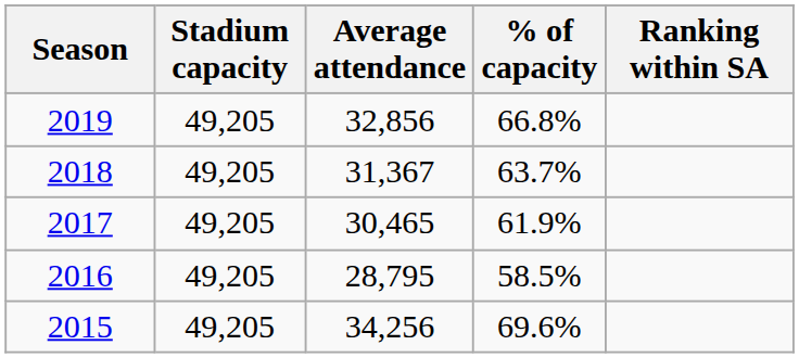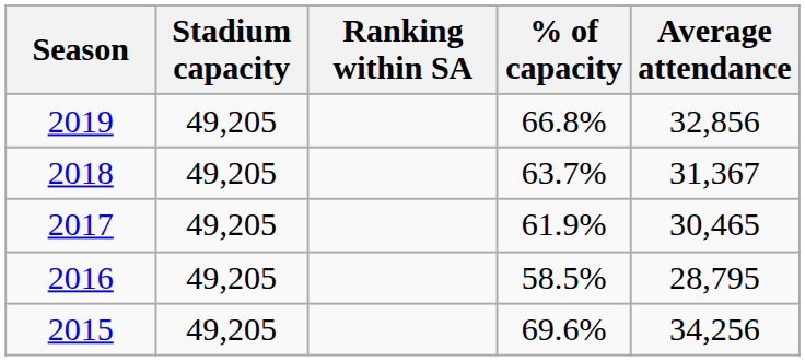 <table class="wikitable" style="text-align:center; margin-left:1em; float:right;">
 <tr>
 <th style="width:65px;">Season</th>
 <th style="width:67px;">Stadium capacity</th>
+<th style="width:85px;">Ranking within SA</th>
+<th style="width:20px;">% of capacity</th>
 <th style="width:75px;">Average attendance</th>
-<th style="width:20px;">% of capacity</th>
-<th style="width:85px;">Ranking within SA</th>
 </tr>
 <tr>
 <td style="text-align:center;"><a href='#'>2019</a></td>
 <td>49,205</td>
+<td></td>
+<td>66.8%</td>
 <td>32,856</td>
-<td>66.8%</td>
-<td></td>
 </tr>
 <tr>
 <td style="text-align:center;"><a href='#'>2018</a></td>
 <td>49,205</td>
+<td></td>
+<td>63.7%</td>
 <td>31,367</td>
-<td>63.7%</td>
-<td></td>
 </tr>
 <tr>
 <td style="text-align:center;"><a href='#'>2017</a></td>
 <td>49,205</td>
+<td></td>
+<td>61.9%</td>
 <td>30,465</td>
-<td>61.9%</td>
-<td></td>
 </tr>
 <tr>
 <td style="text-align:center;"><a href='#'>2016</a></td>
 <td>49,205</td>
+<td></td>
+<td>58.5%</td>
 <td>28,795</td>
-<td>58.5%</td>
-<td></td>
 </tr>
 <tr>
 <td style="text-align:center;"><a href='#'>2015</a></td>
 <td>49,205</td>
+<td></td>
+<td>69.6%</td>
 <td>34,256</td>
-<td>69.6%</td>
-<td></td>
 </tr>
 </table>
